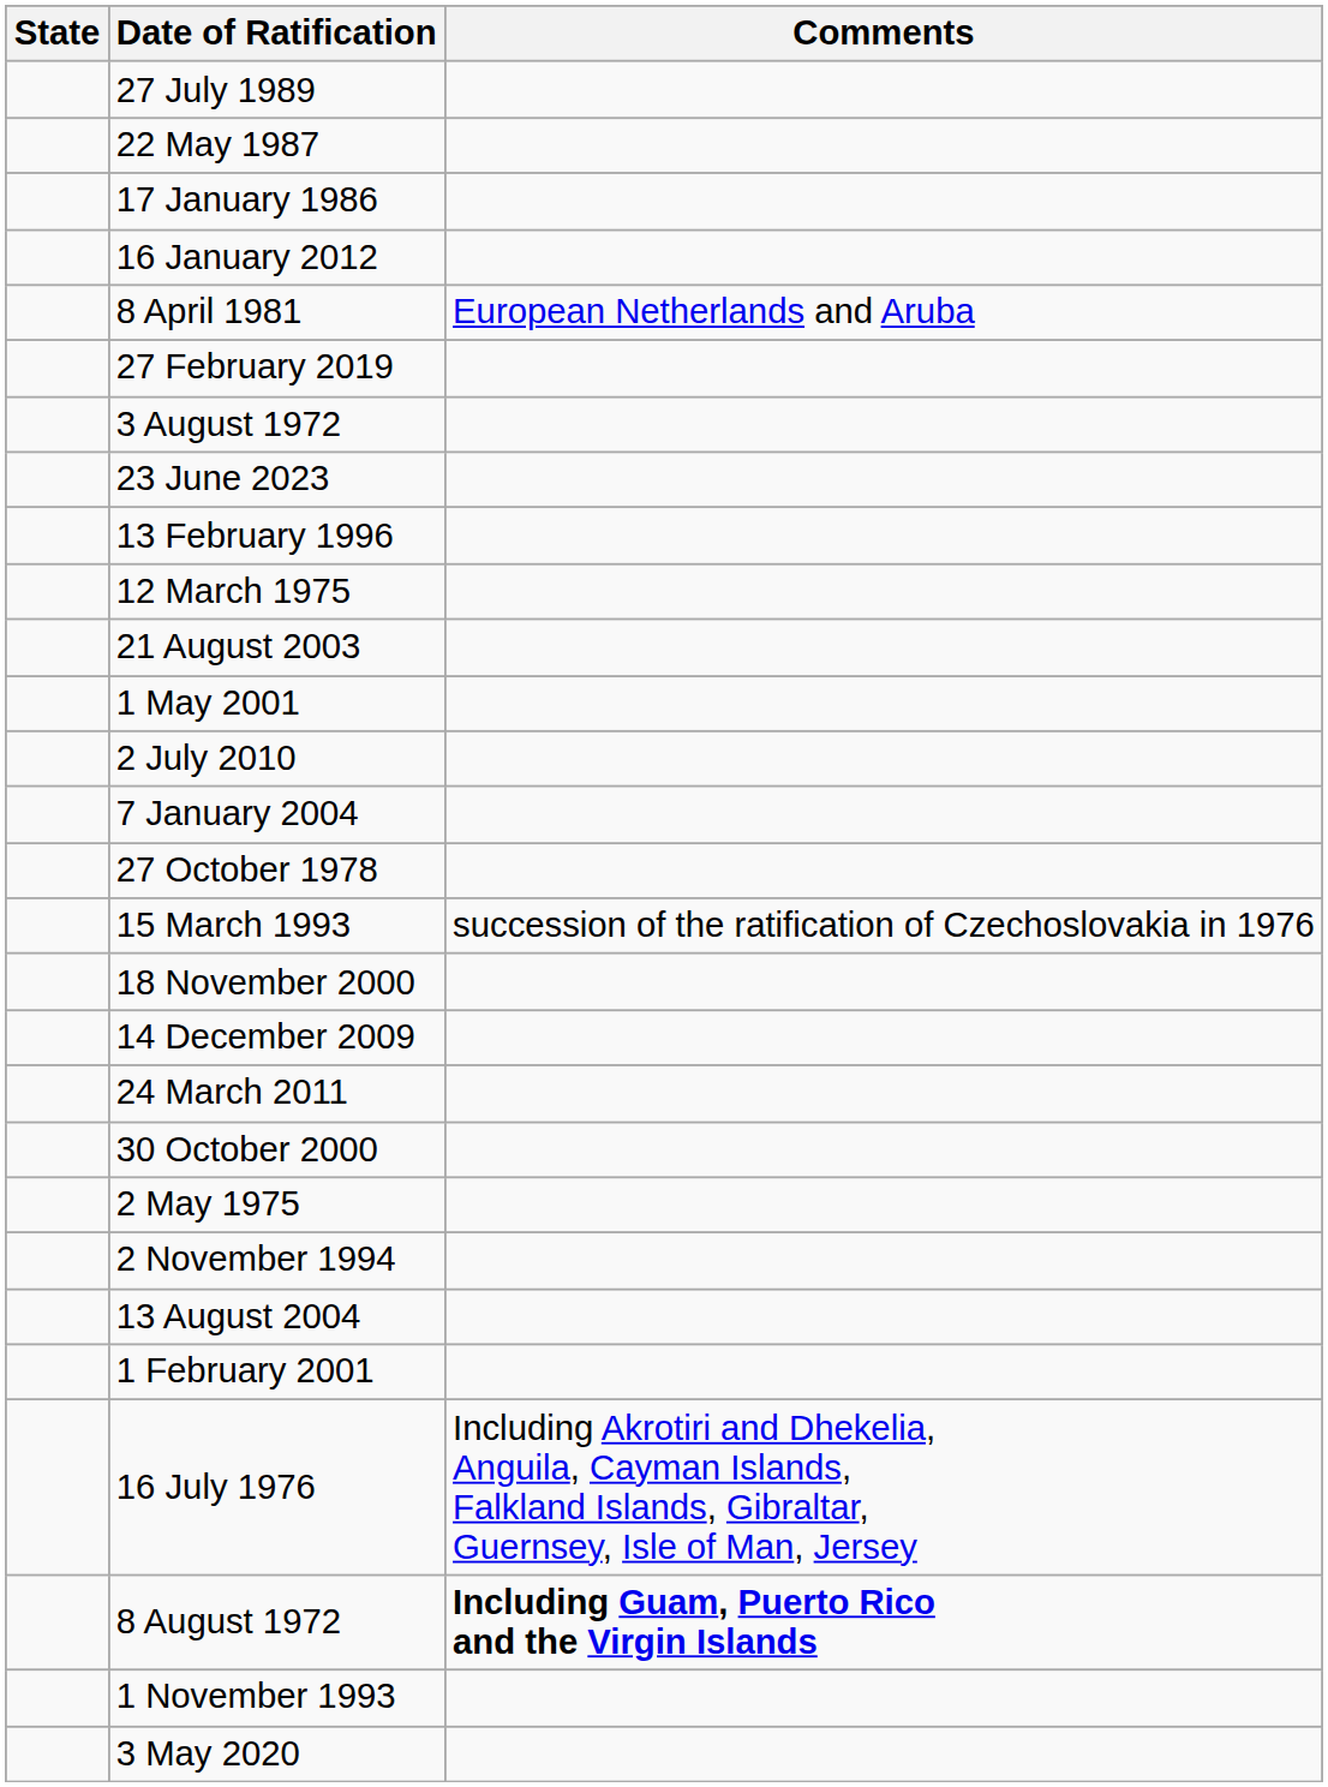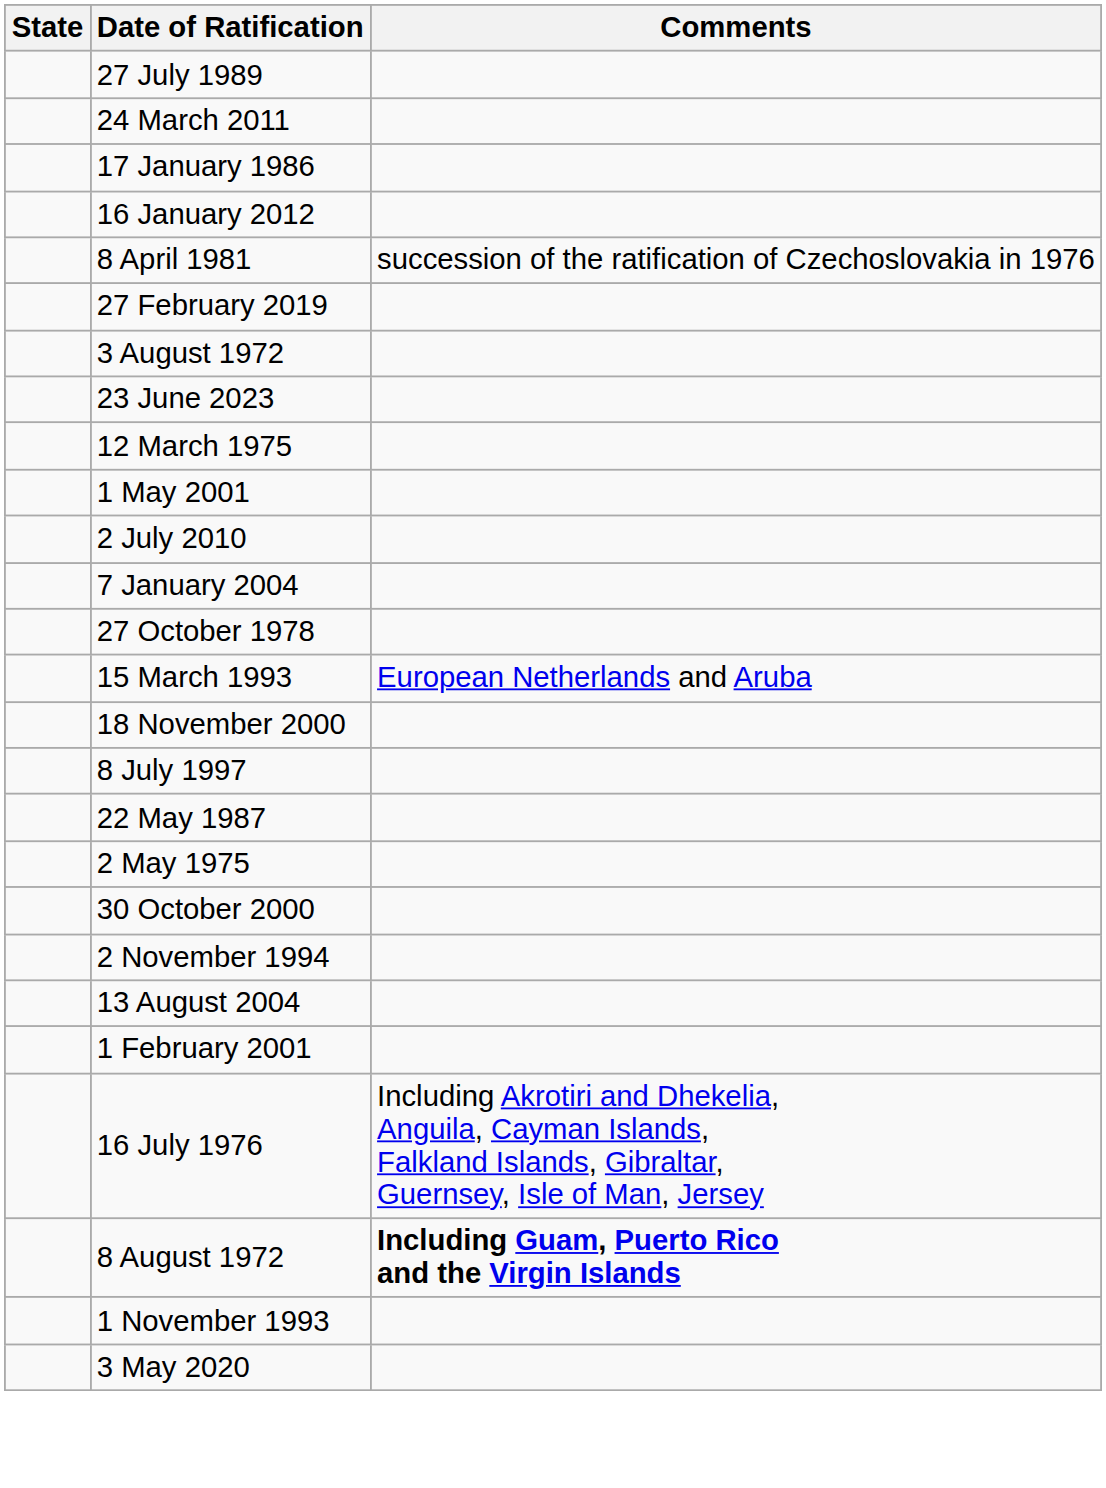 <table class="wikitable">
 <tr>
 <th>State</th>
 <th>Date of Ratification</th>
 <th>Comments</th>
 </tr>
 <tr>
 <td></td>
 <td>27 July 1989</td>
 <td></td>
 </tr>
 <tr>
 <td></td>
-<td>22 May 1987</td>
+<td>24 March 2011</td>
 <td></td>
 </tr>
 <tr>
 <td></td>
 <td>17 January 1986</td>
 <td></td>
 </tr>
 <tr>
 <td></td>
 <td>16 January 2012</td>
 <td></td>
 </tr>
 <tr>
 <td></td>
 <td>8 April 1981</td>
-<td><a href='#'>European Netherlands</a> and <a href='#'>Aruba</a></td>
+<td>succession of the ratification of Czechoslovakia in 1976</td>
 </tr>
 <tr>
 <td></td>
 <td>27 February 2019</td>
 <td></td>
 </tr>
 <tr>
 <td></td>
 <td>3 August 1972</td>
 <td></td>
 </tr>
 <tr>
 <td></td>
 <td>23 June 2023</td>
 <td></td>
 </tr>
 <tr>
 <td></td>
-<td>13 February 1996</td>
-<td></td>
-</tr>
-<tr>
-<td></td>
 <td>12 March 1975</td>
-<td></td>
-</tr>
-<tr>
-<td></td>
-<td>21 August 2003</td>
 <td></td>
 </tr>
 <tr>
 <td></td>
 <td>1 May 2001</td>
 <td></td>
 </tr>
 <tr>
 <td></td>
 <td>2 July 2010</td>
 <td></td>
 </tr>
 <tr>
 <td></td>
 <td>7 January 2004</td>
 <td></td>
 </tr>
 <tr>
 <td></td>
 <td>27 October 1978</td>
 <td></td>
 </tr>
 <tr>
 <td></td>
 <td>15 March 1993</td>
-<td>succession of the ratification of Czechoslovakia in 1976</td>
+<td><a href='#'>European Netherlands</a> and <a href='#'>Aruba</a></td>
 </tr>
 <tr>
 <td></td>
 <td>18 November 2000</td>
 <td></td>
 </tr>
 <tr>
 <td></td>
-<td>14 December 2009</td>
+<td>8 July 1997</td>
 <td></td>
 </tr>
 <tr>
 <td></td>
-<td>24 March 2011</td>
+<td>22 May 1987</td>
+<td></td>
+</tr>
+<tr>
+<td></td>
+<td>2 May 1975</td>
 <td></td>
 </tr>
 <tr>
 <td></td>
 <td>30 October 2000</td>
-<td></td>
-</tr>
-<tr>
-<td></td>
-<td>2 May 1975</td>
 <td></td>
 </tr>
 <tr>
 <td></td>
 <td>2 November 1994</td>
 <td></td>
 </tr>
 <tr>
 <td></td>
 <td>13 August 2004</td>
 <td></td>
 </tr>
 <tr>
 <td></td>
 <td>1 February 2001</td>
 <td></td>
 </tr>
 <tr>
 <td></td>
 <td>16 July 1976</td>
 <td>Including <a href='#'>Akrotiri and Dhekelia</a>,<br> <a href='#'>Anguila</a>, <a href='#'>Cayman Islands</a>,<br> <a href='#'>Falkland Islands</a>, <a href='#'>Gibraltar</a>,<br> <a href='#'>Guernsey</a>, <a href='#'>Isle of Man</a>, <a href='#'>Jersey</a></td>
 </tr>
 <tr>
 <td></td>
 <td>8 August 1972</td>
 <td><strong>Including <a href='#'>Guam</a>, <a href='#'>Puerto Rico</a><br>and the <a href='#'>Virgin Islands</a></strong></td>
 </tr>
 <tr>
 <td></td>
 <td>1 November 1993</td>
 <td></td>
 </tr>
 <tr>
 <td></td>
 <td>3 May 2020</td>
 <td></td>
 </tr>
 </table>
